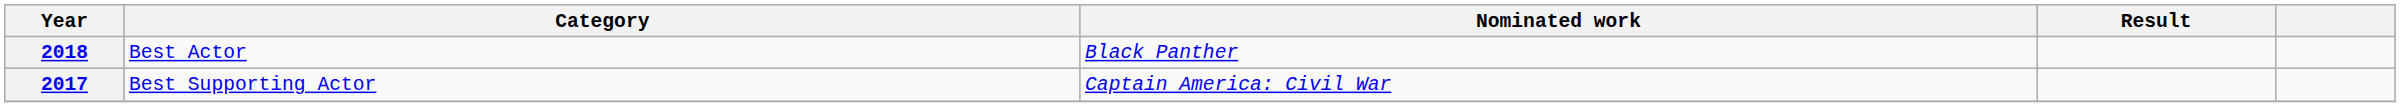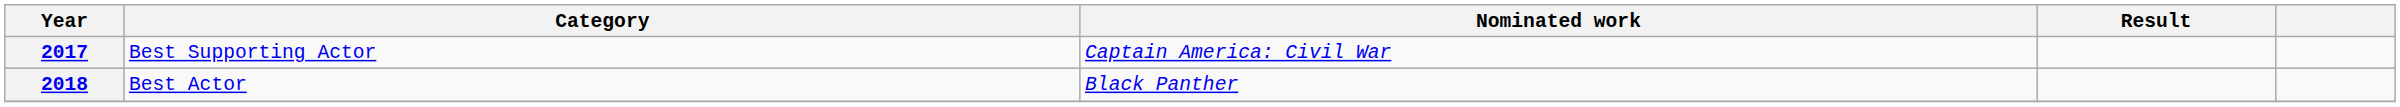 <table class="wikitable plainrowheaders" style="width:100%;">
 <tr>
 <th scope="col" style="width:5%;">Year</th>
 <th scope="col" style="width:40%;">Category</th>
 <th scope="col" style="width:40%;">Nominated work</th>
 <th scope="col" style="width:10%;">Result</th>
 <th scope="col" style="width:5%;"></th>
 </tr>
 <tr>
+<th scope="row" style="text-align:center;"><a href='#'>2017</a></th>
+<td><a href='#'>Best Supporting Actor</a></td>
+<td><em><a href='#'>Captain America: Civil War</a></em></td>
+<td></td>
+<td style="text-align:center;"></td>
+</tr>
+<tr>
 <th scope="row" style="text-align:center;"><a href='#'>2018</a></th>
 <td><a href='#'>Best Actor</a></td>
 <td><em><a href='#'>Black Panther</a></em></td>
 <td></td>
 <td style="text-align:center;"></td>
 </tr>
 <tr>
-<th scope="row" style="text-align:center;"><a href='#'>2017</a></th>
-<td><a href='#'>Best Supporting Actor</a></td>
-<td><em><a href='#'>Captain America: Civil War</a></em></td>
-<td></td>
-<td style="text-align:center;"></td>
-</tr>
-<tr>
 </tr>
 </table>
